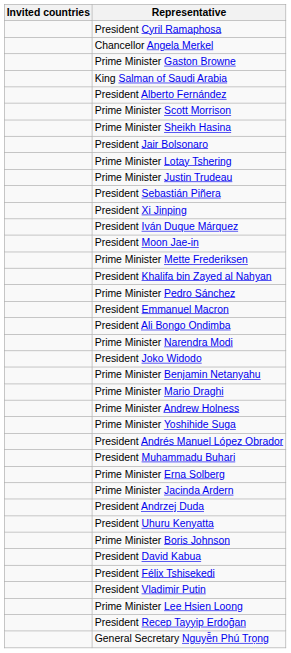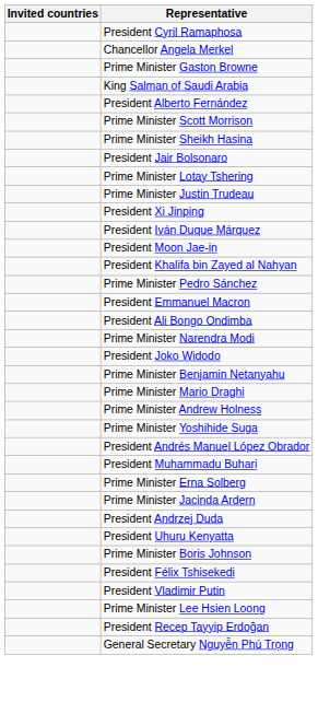 <table class="wikitable">
 <tr>
 <th>Invited countries</th>
 <th>Representative</th>
 </tr>
 <tr>
 <td></td>
 <td>President <a href='#'>Cyril Ramaphosa</a></td>
 </tr>
 <tr>
 <td></td>
 <td>Chancellor <a href='#'>Angela Merkel</a></td>
 </tr>
 <tr>
 <td></td>
 <td>Prime Minister <a href='#'>Gaston Browne</a></td>
 </tr>
 <tr>
 <td></td>
 <td>King <a href='#'>Salman of Saudi Arabia</a></td>
 </tr>
 <tr>
 <td></td>
 <td>President <a href='#'>Alberto Fernández</a></td>
 </tr>
 <tr>
 <td></td>
 <td>Prime Minister <a href='#'>Scott Morrison</a></td>
 </tr>
 <tr>
 <td></td>
 <td>Prime Minister <a href='#'>Sheikh Hasina</a></td>
 </tr>
 <tr>
 <td></td>
 <td>President <a href='#'>Jair Bolsonaro</a></td>
 </tr>
 <tr>
 <td></td>
 <td>Prime Minister <a href='#'>Lotay Tshering</a></td>
 </tr>
 <tr>
 <td></td>
 <td>Prime Minister <a href='#'>Justin Trudeau</a></td>
 </tr>
 <tr>
 <td></td>
-<td>President <a href='#'>Sebastián Piñera</a></td>
-</tr>
-<tr>
-<td></td>
 <td>President <a href='#'>Xi Jinping</a></td>
 </tr>
 <tr>
 <td></td>
 <td>President <a href='#'>Iván Duque Márquez</a></td>
 </tr>
 <tr>
 <td></td>
 <td>President <a href='#'>Moon Jae-in</a></td>
-</tr>
-<tr>
-<td></td>
-<td>Prime Minister <a href='#'>Mette Frederiksen</a></td>
 </tr>
 <tr>
 <td></td>
 <td>President <a href='#'>Khalifa bin Zayed al Nahyan</a></td>
 </tr>
 <tr>
 <td></td>
 <td>Prime Minister <a href='#'>Pedro Sánchez</a></td>
 </tr>
 <tr>
 <td></td>
 <td>President <a href='#'>Emmanuel Macron</a></td>
 </tr>
 <tr>
 <td></td>
 <td>President <a href='#'>Ali Bongo Ondimba</a></td>
 </tr>
 <tr>
 <td></td>
 <td>Prime Minister <a href='#'>Narendra Modi</a></td>
 </tr>
 <tr>
 <td></td>
 <td>President <a href='#'>Joko Widodo</a></td>
 </tr>
 <tr>
 <td></td>
 <td>Prime Minister <a href='#'>Benjamin Netanyahu</a></td>
 </tr>
 <tr>
 <td></td>
 <td>Prime Minister <a href='#'>Mario Draghi</a></td>
 </tr>
 <tr>
 <td></td>
 <td>Prime Minister <a href='#'>Andrew Holness</a></td>
 </tr>
 <tr>
 <td></td>
 <td>Prime Minister <a href='#'>Yoshihide Suga</a></td>
 </tr>
 <tr>
 <td></td>
 <td>President <a href='#'>Andrés Manuel López Obrador</a></td>
 </tr>
 <tr>
 <td></td>
 <td>President <a href='#'>Muhammadu Buhari</a></td>
 </tr>
 <tr>
 <td></td>
 <td>Prime Minister <a href='#'>Erna Solberg</a></td>
 </tr>
 <tr>
 <td></td>
 <td>Prime Minister <a href='#'>Jacinda Ardern</a></td>
 </tr>
 <tr>
 <td></td>
 <td>President <a href='#'>Andrzej Duda</a></td>
 </tr>
 <tr>
 <td></td>
 <td>President <a href='#'>Uhuru Kenyatta</a></td>
 </tr>
 <tr>
 <td></td>
 <td>Prime Minister <a href='#'>Boris Johnson</a></td>
 </tr>
 <tr>
 <td></td>
-<td>President <a href='#'>David Kabua</a></td>
-</tr>
-<tr>
-<td></td>
 <td>President <a href='#'>Félix Tshisekedi</a></td>
 </tr>
 <tr>
 <td></td>
 <td>President <a href='#'>Vladimir Putin</a></td>
 </tr>
 <tr>
 <td></td>
 <td>Prime Minister <a href='#'>Lee Hsien Loong</a></td>
 </tr>
 <tr>
 <td></td>
 <td>President <a href='#'>Recep Tayyip Erdoğan</a></td>
 </tr>
 <tr>
 <td></td>
 <td>General Secretary <a href='#'>Nguyễn Phú Trọng</a></td>
 </tr>
 </table>
